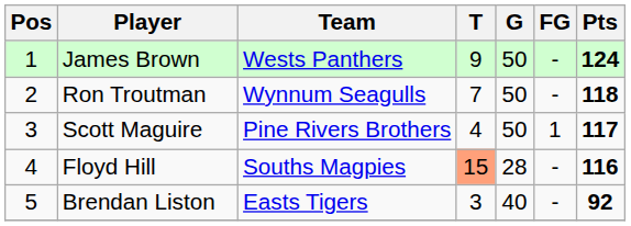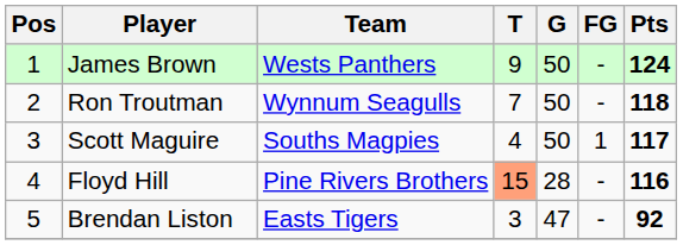 <table class="wikitable" style="text-align: center;">
 <tr>
 <th>Pos</th>
 <th width=120>Player</th>
 <th>Team</th>
 <th width=20>T</th>
 <th width=20>G</th>
 <th width=20>FG</th>
 <th width=20>Pts</th>
 </tr>
 <tr bgcolor="#d0ffd0">
 <td rowspan = 1>1</td>
 <td align="left">James Brown</td>
 <td align="left"> <a href='#'>Wests Panthers</a></td>
 <td>9</td>
 <td>50</td>
 <td>-</td>
 <td><strong>124</strong></td>
 </tr>
 <tr>
 <td rowspan = 1>2</td>
 <td align="left">Ron Troutman</td>
 <td align="left"> <a href='#'>Wynnum Seagulls</a></td>
 <td>7</td>
 <td>50</td>
 <td>-</td>
 <td><strong>118</strong></td>
 </tr>
 <tr>
 <td rowspan = 1>3</td>
 <td align="left">Scott Maguire</td>
-<td align="left"> <a href='#'>Pine Rivers Brothers</a></td>
+<td align="left"> <a href='#'>Souths Magpies</a></td>
 <td>4</td>
 <td>50</td>
 <td>1</td>
 <td><strong>117</strong></td>
 </tr>
 <tr>
 <td rowspan = 1>4</td>
 <td align="left">Floyd Hill</td>
-<td align="left"> <a href='#'>Souths Magpies</a></td>
+<td align="left"> <a href='#'>Pine Rivers Brothers</a></td>
 <td style="background: lightsalmon;">15</td>
 <td>28</td>
 <td>-</td>
 <td><strong>116</strong></td>
 </tr>
 <tr>
 <td rowspan = 1>5</td>
 <td align="left">Brendan Liston</td>
 <td align="left"> <a href='#'>Easts Tigers</a></td>
 <td>3</td>
-<td>40</td>
+<td>47</td>
 <td>-</td>
 <td><strong>92</strong></td>
 </tr>
 <tr>
 </tr>
 </table>
